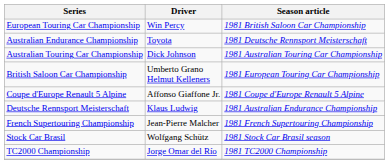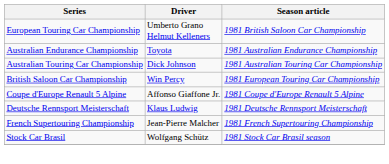 <table class="wikitable" style="font-size: 87%;">
 <tr>
 <th>Series</th>
 <th>Driver</th>
 <th>Season article</th>
 </tr>
 <tr>
 <td><a href='#'>European Touring Car Championship</a></td>
-<td> <a href='#'>Win Percy</a></td>
+<td> Umberto Grano<br> <a href='#'>Helmut Kelleners</a></td>
 <td><em><a href='#'>1981 British Saloon Car Championship</a></em></td>
 </tr>
 <tr>
 <td><a href='#'>Australian Endurance Championship</a></td>
 <td> <a href='#'>Toyota</a></td>
-<td><em><a href='#'>1981 Deutsche Rennsport Meisterschaft</a></em></td>
+<td><em><a href='#'>1981 Australian Endurance Championship</a></em></td>
 </tr>
 <tr>
 <td><a href='#'>Australian Touring Car Championship</a></td>
 <td> <a href='#'>Dick Johnson</a></td>
 <td><em><a href='#'>1981 Australian Touring Car Championship</a></em></td>
 </tr>
 <tr>
 <td><a href='#'>British Saloon Car Championship</a></td>
-<td> Umberto Grano<br> <a href='#'>Helmut Kelleners</a></td>
+<td> <a href='#'>Win Percy</a></td>
 <td><em><a href='#'>1981 European Touring Car Championship</a></em></td>
 </tr>
 <tr>
 <td><a href='#'>Coupe d'Europe Renault 5 Alpine</a></td>
 <td> Affonso Giaffone Jr.</td>
 <td><em><a href='#'>1981 Coupe d'Europe Renault 5 Alpine</a></em></td>
 </tr>
 <tr>
 <td><a href='#'>Deutsche Rennsport Meisterschaft</a></td>
 <td> <a href='#'>Klaus Ludwig</a></td>
-<td><em><a href='#'>1981 Australian Endurance Championship</a></em></td>
+<td><em><a href='#'>1981 Deutsche Rennsport Meisterschaft</a></em></td>
 </tr>
 <tr>
 <td><a href='#'>French Supertouring Championship</a></td>
 <td> Jean-Pierre Malcher</td>
 <td><em><a href='#'>1981 French Supertouring Championship</a></em></td>
 </tr>
 <tr>
 <td><a href='#'>Stock Car Brasil</a></td>
 <td> Wolfgang Schütz</td>
 <td><em><a href='#'>1981 Stock Car Brasil season</a></em></td>
 </tr>
 <tr>
-<td><a href='#'>TC2000 Championship</a></td>
-<td> <a href='#'>Jorge Omar del Río</a></td>
-<td><em><a href='#'>1981 TC2000 Championship</a></em></td>
-</tr>
-<tr>
 </tr>
 </table>
